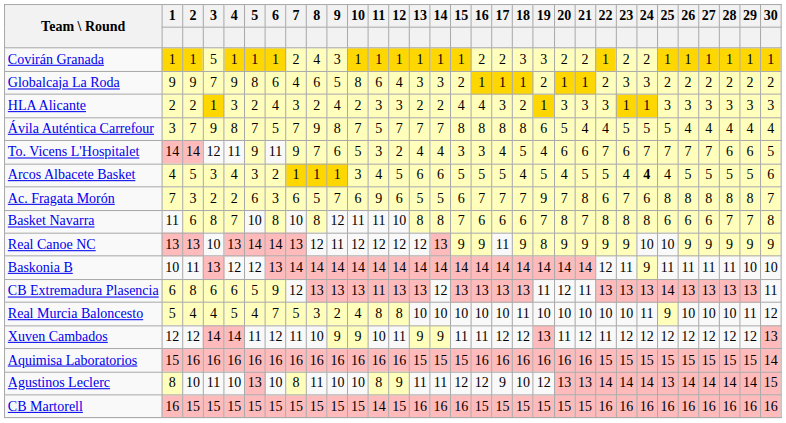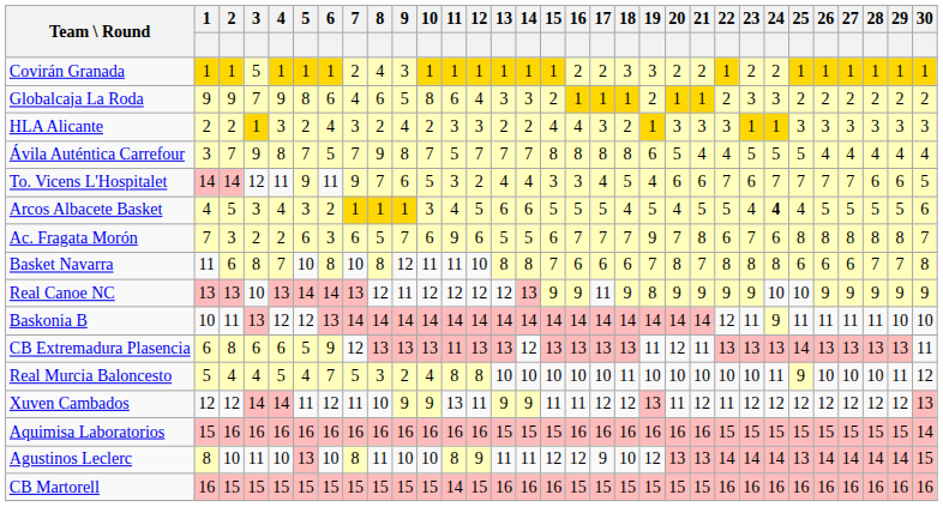 <table class="wikitable sortable" style="font-size: 85%; text-align:center; white-space: nowrap;">
 <tr>
 <th rowspan="2" style="width:140px;">Team \ Round</th>
 <th class="unsortable">1</th>
 <th class="unsortable">2</th>
 <th class="unsortable">3</th>
 <th class="unsortable">4</th>
 <th class="unsortable">5</th>
 <th class="unsortable">6</th>
 <th class="unsortable">7</th>
 <th class="unsortable">8</th>
 <th class="unsortable">9</th>
 <th class="unsortable">10</th>
 <th class="unsortable">11</th>
 <th class="unsortable">12</th>
 <th class="unsortable">13</th>
 <th class="unsortable">14</th>
 <th class="unsortable">15</th>
 <th class="unsortable">16</th>
 <th class="unsortable">17</th>
 <th class="unsortable">18</th>
 <th class="unsortable">19</th>
 <th class="unsortable">20</th>
 <th class="unsortable">21</th>
 <th class="unsortable">22</th>
 <th class="unsortable">23</th>
 <th class="unsortable">24</th>
 <th class="unsortable">25</th>
 <th class="unsortable">26</th>
 <th class="unsortable">27</th>
 <th class="unsortable">28</th>
 <th class="unsortable">29</th>
 <th class="unsortable">30</th>
 </tr>
 <tr style="text-align:center; height:20px;">
 <th scope=row></th>
 <th></th>
 <th></th>
 <th></th>
 <th></th>
 <th></th>
 <th></th>
 <th></th>
 <th></th>
 <th></th>
 <th></th>
 <th></th>
 <th></th>
 <th></th>
 <th></th>
 <th></th>
 <th></th>
 <th></th>
 <th></th>
 <th></th>
 <th></th>
 <th></th>
 <th></th>
 <th></th>
 <th></th>
 <th></th>
 <th></th>
 <th></th>
 <th></th>
 <th></th>
 </tr>
 <tr>
 <td align=left><a href='#'>Covirán Granada</a></td>
 <td bgcolor=gold>1</td>
 <td bgcolor=gold>1</td>
 <td bgcolor=#FFFFBB>5</td>
 <td bgcolor=gold>1</td>
 <td bgcolor=gold>1</td>
 <td bgcolor=gold>1</td>
 <td bgcolor=#FFFFBB>2</td>
 <td bgcolor=#FFFFBB>4</td>
 <td bgcolor=#FFFFBB>3</td>
 <td bgcolor=gold>1</td>
 <td bgcolor=gold>1</td>
 <td bgcolor=gold>1</td>
 <td bgcolor=gold>1</td>
 <td bgcolor=gold>1</td>
 <td bgcolor=gold>1</td>
 <td bgcolor=#FFFFBB>2</td>
 <td bgcolor=#FFFFBB>2</td>
 <td bgcolor=#FFFFBB>3</td>
 <td bgcolor=#FFFFBB>3</td>
 <td bgcolor=#FFFFBB>2</td>
 <td bgcolor=#FFFFBB>2</td>
 <td bgcolor=gold>1</td>
 <td bgcolor=#FFFFBB>2</td>
 <td bgcolor=#FFFFBB>2</td>
 <td bgcolor=gold>1</td>
 <td bgcolor=gold>1</td>
 <td bgcolor=gold>1</td>
 <td bgcolor=gold>1</td>
 <td bgcolor=gold>1</td>
 <td bgcolor=gold>1</td>
 </tr>
 <tr>
 <td align=left><a href='#'>Globalcaja La Roda</a></td>
 <td bgcolor=#FFFFBB>9</td>
 <td bgcolor=#FFFFBB>9</td>
 <td bgcolor=#FFFFBB>7</td>
 <td bgcolor=#FFFFBB>9</td>
 <td bgcolor=#FFFFBB>8</td>
 <td bgcolor=#FFFFBB>6</td>
 <td bgcolor=#FFFFBB>4</td>
 <td bgcolor=#FFFFBB>6</td>
 <td bgcolor=#FFFFBB>5</td>
 <td bgcolor=#FFFFBB>8</td>
 <td bgcolor=#FFFFBB>6</td>
 <td bgcolor=#FFFFBB>4</td>
 <td bgcolor=#FFFFBB>3</td>
 <td bgcolor=#FFFFBB>3</td>
 <td bgcolor=#FFFFBB>2</td>
 <td bgcolor=gold>1</td>
 <td bgcolor=gold>1</td>
 <td bgcolor=gold>1</td>
 <td bgcolor=#FFFFBB>2</td>
 <td bgcolor=gold>1</td>
 <td bgcolor=gold>1</td>
 <td bgcolor=#FFFFBB>2</td>
 <td bgcolor=#FFFFBB>3</td>
 <td bgcolor=#FFFFBB>3</td>
 <td bgcolor=#FFFFBB>2</td>
 <td bgcolor=#FFFFBB>2</td>
 <td bgcolor=#FFFFBB>2</td>
 <td bgcolor=#FFFFBB>2</td>
 <td bgcolor=#FFFFBB>2</td>
 <td bgcolor=#FFFFBB>2</td>
 </tr>
 <tr>
 <td align=left><a href='#'>HLA Alicante</a></td>
 <td bgcolor=#FFFFBB>2</td>
 <td bgcolor=#FFFFBB>2</td>
 <td bgcolor=gold>1</td>
 <td bgcolor=#FFFFBB>3</td>
 <td bgcolor=#FFFFBB>2</td>
 <td bgcolor=#FFFFBB>4</td>
 <td bgcolor=#FFFFBB>3</td>
 <td bgcolor=#FFFFBB>2</td>
 <td bgcolor=#FFFFBB>4</td>
 <td bgcolor=#FFFFBB>2</td>
 <td bgcolor=#FFFFBB>3</td>
 <td bgcolor=#FFFFBB>3</td>
 <td bgcolor=#FFFFBB>2</td>
 <td bgcolor=#FFFFBB>2</td>
 <td bgcolor=#FFFFBB>4</td>
 <td bgcolor=#FFFFBB>4</td>
 <td bgcolor=#FFFFBB>3</td>
 <td bgcolor=#FFFFBB>2</td>
 <td bgcolor=gold>1</td>
 <td bgcolor=#FFFFBB>3</td>
 <td bgcolor=#FFFFBB>3</td>
 <td bgcolor=#FFFFBB>3</td>
 <td bgcolor=gold>1</td>
 <td bgcolor=gold>1</td>
 <td bgcolor=#FFFFBB>3</td>
 <td bgcolor=#FFFFBB>3</td>
 <td bgcolor=#FFFFBB>3</td>
 <td bgcolor=#FFFFBB>3</td>
 <td bgcolor=#FFFFBB>3</td>
 <td bgcolor=#FFFFBB>3</td>
 </tr>
 <tr>
 <td align=left><a href='#'>Ávila Auténtica Carrefour</a></td>
 <td bgcolor=#FFFFBB>3</td>
 <td bgcolor=#FFFFBB>7</td>
 <td bgcolor=#FFFFBB>9</td>
 <td bgcolor=#FFFFBB>8</td>
 <td bgcolor=#FFFFBB>7</td>
 <td bgcolor=#FFFFBB>5</td>
 <td bgcolor=#FFFFBB>7</td>
 <td bgcolor=#FFFFBB>9</td>
 <td bgcolor=#FFFFBB>8</td>
 <td bgcolor=#FFFFBB>7</td>
 <td bgcolor=#FFFFBB>5</td>
 <td bgcolor=#FFFFBB>7</td>
 <td bgcolor=#FFFFBB>7</td>
 <td bgcolor=#FFFFBB>7</td>
 <td bgcolor=#FFFFBB>8</td>
 <td bgcolor=#FFFFBB>8</td>
 <td bgcolor=#FFFFBB>8</td>
 <td bgcolor=#FFFFBB>8</td>
 <td bgcolor=#FFFFBB>6</td>
 <td bgcolor=#FFFFBB>5</td>
 <td bgcolor=#FFFFBB>4</td>
 <td bgcolor=#FFFFBB>4</td>
 <td bgcolor=#FFFFBB>5</td>
 <td bgcolor=#FFFFBB>5</td>
 <td bgcolor=#FFFFBB>5</td>
 <td bgcolor=#FFFFBB>4</td>
 <td bgcolor=#FFFFBB>4</td>
 <td bgcolor=#FFFFBB>4</td>
 <td bgcolor=#FFFFBB>4</td>
 <td bgcolor=#FFFFBB>4</td>
 </tr>
 <tr>
 <td align=left><a href='#'>To. Vicens L'Hospitalet</a></td>
 <td bgcolor=#FFBBBB>14</td>
 <td bgcolor=#FFBBBB>14</td>
 <td>12</td>
 <td>11</td>
 <td bgcolor=#FFFFBB>9</td>
 <td>11</td>
 <td bgcolor=#FFFFBB>9</td>
 <td bgcolor=#FFFFBB>7</td>
 <td bgcolor=#FFFFBB>6</td>
 <td bgcolor=#FFFFBB>5</td>
 <td bgcolor=#FFFFBB>3</td>
 <td bgcolor=#FFFFBB>2</td>
 <td bgcolor=#FFFFBB>4</td>
 <td bgcolor=#FFFFBB>4</td>
 <td bgcolor=#FFFFBB>3</td>
 <td bgcolor=#FFFFBB>3</td>
 <td bgcolor=#FFFFBB>4</td>
 <td bgcolor=#FFFFBB>5</td>
 <td bgcolor=#FFFFBB>4</td>
 <td bgcolor=#FFFFBB>6</td>
 <td bgcolor=#FFFFBB>6</td>
 <td bgcolor=#FFFFBB>7</td>
 <td bgcolor=#FFFFBB>6</td>
 <td bgcolor=#FFFFBB>7</td>
 <td bgcolor=#FFFFBB>7</td>
 <td bgcolor=#FFFFBB>7</td>
 <td bgcolor=#FFFFBB>7</td>
 <td bgcolor=#FFFFBB>6</td>
 <td bgcolor=#FFFFBB>6</td>
 <td bgcolor=#FFFFBB>5</td>
 </tr>
 <tr>
 <td align=left><a href='#'>Arcos Albacete Basket</a></td>
 <td bgcolor=#FFFFBB>4</td>
 <td bgcolor=#FFFFBB>5</td>
 <td bgcolor=#FFFFBB>3</td>
 <td bgcolor=#FFFFBB>4</td>
 <td bgcolor=#FFFFBB>3</td>
 <td bgcolor=#FFFFBB>2</td>
 <td bgcolor=gold>1</td>
 <td bgcolor=gold>1</td>
 <td bgcolor=gold>1</td>
 <td bgcolor=#FFFFBB>3</td>
 <td bgcolor=#FFFFBB>4</td>
 <td bgcolor=#FFFFBB>5</td>
 <td bgcolor=#FFFFBB>6</td>
 <td bgcolor=#FFFFBB>6</td>
 <td bgcolor=#FFFFBB>5</td>
 <td bgcolor=#FFFFBB>5</td>
 <td bgcolor=#FFFFBB>5</td>
 <td bgcolor=#FFFFBB>4</td>
 <td bgcolor=#FFFFBB>5</td>
 <td bgcolor=#FFFFBB>4</td>
 <td bgcolor=#FFFFBB>5</td>
 <td bgcolor=#FFFFBB>5</td>
 <td bgcolor=#FFFFBB>4</td>
 <td bgcolor=#FFFFBB><strong>4</strong></td>
 <td bgcolor=#FFFFBB>4</td>
 <td bgcolor=#FFFFBB>5</td>
 <td bgcolor=#FFFFBB>5</td>
 <td bgcolor=#FFFFBB>5</td>
 <td bgcolor=#FFFFBB>5</td>
 <td bgcolor=#FFFFBB>6</td>
 </tr>
 <tr>
 <td align=left><a href='#'>Ac. Fragata Morón</a></td>
 <td bgcolor=#FFFFBB>7</td>
 <td bgcolor=#FFFFBB>3</td>
 <td bgcolor=#FFFFBB>2</td>
 <td bgcolor=#FFFFBB>2</td>
 <td bgcolor=#FFFFBB>6</td>
 <td bgcolor=#FFFFBB>3</td>
 <td bgcolor=#FFFFBB>6</td>
 <td bgcolor=#FFFFBB>5</td>
 <td bgcolor=#FFFFBB>7</td>
 <td bgcolor=#FFFFBB>6</td>
 <td bgcolor=#FFFFBB>9</td>
 <td bgcolor=#FFFFBB>6</td>
 <td bgcolor=#FFFFBB>5</td>
 <td bgcolor=#FFFFBB>5</td>
 <td bgcolor=#FFFFBB>6</td>
 <td bgcolor=#FFFFBB>7</td>
 <td bgcolor=#FFFFBB>7</td>
 <td bgcolor=#FFFFBB>7</td>
 <td bgcolor=#FFFFBB>9</td>
 <td bgcolor=#FFFFBB>7</td>
 <td bgcolor=#FFFFBB>8</td>
 <td bgcolor=#FFFFBB>6</td>
 <td bgcolor=#FFFFBB>7</td>
 <td bgcolor=#FFFFBB>6</td>
 <td bgcolor=#FFFFBB>8</td>
 <td bgcolor=#FFFFBB>8</td>
 <td bgcolor=#FFFFBB>8</td>
 <td bgcolor=#FFFFBB>8</td>
 <td bgcolor=#FFFFBB>8</td>
 <td bgcolor=#FFFFBB>7</td>
 </tr>
 <tr>
 <td align=left><a href='#'>Basket Navarra</a></td>
 <td>11</td>
 <td bgcolor=#FFFFBB>6</td>
 <td bgcolor=#FFFFBB>8</td>
 <td bgcolor=#FFFFBB>7</td>
 <td>10</td>
 <td bgcolor=#FFFFBB>8</td>
 <td>10</td>
 <td bgcolor=#FFFFBB>8</td>
 <td>12</td>
 <td>11</td>
 <td>11</td>
 <td>10</td>
 <td bgcolor=#FFFFBB>8</td>
 <td bgcolor=#FFFFBB>8</td>
 <td bgcolor=#FFFFBB>7</td>
 <td bgcolor=#FFFFBB>6</td>
 <td bgcolor=#FFFFBB>6</td>
 <td bgcolor=#FFFFBB>6</td>
 <td bgcolor=#FFFFBB>7</td>
 <td bgcolor=#FFFFBB>8</td>
 <td bgcolor=#FFFFBB>7</td>
 <td bgcolor=#FFFFBB>8</td>
 <td bgcolor=#FFFFBB>8</td>
 <td bgcolor=#FFFFBB>8</td>
 <td bgcolor=#FFFFBB>6</td>
 <td bgcolor=#FFFFBB>6</td>
 <td bgcolor=#FFFFBB>6</td>
 <td bgcolor=#FFFFBB>7</td>
 <td bgcolor=#FFFFBB>7</td>
 <td bgcolor=#FFFFBB>8</td>
 </tr>
 <tr>
 <td align=left><a href='#'>Real Canoe NC</a></td>
 <td bgcolor=#FFBBBB>13</td>
 <td bgcolor=#FFBBBB>13</td>
 <td>10</td>
 <td bgcolor=#FFBBBB>13</td>
 <td bgcolor=#FFBBBB>14</td>
 <td bgcolor=#FFBBBB>14</td>
 <td bgcolor=#FFBBBB>13</td>
 <td>12</td>
 <td>11</td>
 <td>12</td>
 <td>12</td>
 <td>12</td>
 <td>12</td>
 <td bgcolor=#FFBBBB>13</td>
 <td bgcolor=#FFFFBB>9</td>
 <td bgcolor=#FFFFBB>9</td>
 <td>11</td>
 <td bgcolor=#FFFFBB>9</td>
 <td bgcolor=#FFFFBB>8</td>
 <td bgcolor=#FFFFBB>9</td>
 <td bgcolor=#FFFFBB>9</td>
 <td bgcolor=#FFFFBB>9</td>
 <td bgcolor=#FFFFBB>9</td>
 <td>10</td>
 <td>10</td>
 <td bgcolor=#FFFFBB>9</td>
 <td bgcolor=#FFFFBB>9</td>
 <td bgcolor=#FFFFBB>9</td>
 <td bgcolor=#FFFFBB>9</td>
 <td bgcolor=#FFFFBB>9</td>
 </tr>
 <tr>
 <td align=left><a href='#'>Baskonia B</a></td>
 <td>10</td>
 <td>11</td>
 <td bgcolor=#FFBBBB>13</td>
 <td>12</td>
 <td>12</td>
 <td bgcolor=#FFBBBB>13</td>
 <td bgcolor=#FFBBBB>14</td>
 <td bgcolor=#FFBBBB>14</td>
 <td bgcolor=#FFBBBB>14</td>
 <td bgcolor=#FFBBBB>14</td>
 <td bgcolor=#FFBBBB>14</td>
 <td bgcolor=#FFBBBB>14</td>
 <td bgcolor=#FFBBBB>14</td>
 <td bgcolor=#FFBBBB>14</td>
 <td bgcolor=#FFBBBB>14</td>
 <td bgcolor=#FFBBBB>14</td>
 <td bgcolor=#FFBBBB>14</td>
 <td bgcolor=#FFBBBB>14</td>
 <td bgcolor=#FFBBBB>14</td>
 <td bgcolor=#FFBBBB>14</td>
 <td bgcolor=#FFBBBB>14</td>
 <td>12</td>
 <td>11</td>
 <td bgcolor=#FFFFBB>9</td>
 <td>11</td>
 <td>11</td>
 <td>11</td>
 <td>11</td>
 <td>10</td>
 <td>10</td>
 </tr>
 <tr>
 <td align=left><a href='#'>CB Extremadura Plasencia</a></td>
 <td bgcolor=#FFFFBB>6</td>
 <td bgcolor=#FFFFBB>8</td>
 <td bgcolor=#FFFFBB>6</td>
 <td bgcolor=#FFFFBB>6</td>
 <td bgcolor=#FFFFBB>5</td>
 <td bgcolor=#FFFFBB>9</td>
 <td>12</td>
 <td bgcolor=#FFBBBB>13</td>
 <td bgcolor=#FFBBBB>13</td>
 <td bgcolor=#FFBBBB>13</td>
 <td bgcolor=#FFBBBB>11</td>
 <td bgcolor=#FFBBBB>13</td>
 <td bgcolor=#FFBBBB>13</td>
 <td>12</td>
 <td bgcolor=#FFBBBB>13</td>
 <td bgcolor=#FFBBBB>13</td>
 <td bgcolor=#FFBBBB>13</td>
 <td bgcolor=#FFBBBB>13</td>
 <td>11</td>
 <td>12</td>
 <td>11</td>
 <td bgcolor=#FFBBBB>13</td>
 <td bgcolor=#FFBBBB>13</td>
 <td bgcolor=#FFBBBB>13</td>
 <td bgcolor=#FFBBBB>14</td>
 <td bgcolor=#FFBBBB>13</td>
 <td bgcolor=#FFBBBB>13</td>
 <td bgcolor=#FFBBBB>13</td>
 <td bgcolor=#FFBBBB>13</td>
 <td>11</td>
 </tr>
 <tr>
 <td align=left><a href='#'>Real Murcia Baloncesto</a></td>
 <td bgcolor=#FFFFBB>5</td>
 <td bgcolor=#FFFFBB>4</td>
 <td bgcolor=#FFFFBB>4</td>
 <td bgcolor=#FFFFBB>5</td>
 <td bgcolor=#FFFFBB>4</td>
 <td bgcolor=#FFFFBB>7</td>
 <td bgcolor=#FFFFBB>5</td>
 <td bgcolor=#FFFFBB>3</td>
 <td bgcolor=#FFFFBB>2</td>
 <td bgcolor=#FFFFBB>4</td>
 <td bgcolor=#FFFFBB>8</td>
 <td bgcolor=#FFFFBB>8</td>
 <td>10</td>
 <td>10</td>
 <td>10</td>
 <td>10</td>
 <td>10</td>
 <td>11</td>
 <td>10</td>
 <td>10</td>
 <td>10</td>
 <td>10</td>
 <td>10</td>
 <td>11</td>
 <td bgcolor=#FFFFBB>9</td>
 <td>10</td>
 <td>10</td>
 <td>10</td>
 <td>11</td>
 <td>12</td>
 </tr>
 <tr>
 <td align=left><a href='#'>Xuven Cambados</a></td>
 <td>12</td>
 <td>12</td>
 <td bgcolor=#FFBBBB>14</td>
 <td bgcolor=#FFBBBB>14</td>
 <td>11</td>
 <td>12</td>
 <td>11</td>
 <td>10</td>
 <td bgcolor=#FFFFBB>9</td>
 <td bgcolor=#FFFFBB>9</td>
-<td>10</td>
+<td>13</td>
 <td>11</td>
 <td bgcolor=#FFFFBB>9</td>
 <td bgcolor=#FFFFBB>9</td>
 <td>11</td>
 <td>11</td>
 <td>12</td>
 <td>12</td>
 <td bgcolor=#FFBBBB>13</td>
 <td>11</td>
 <td>12</td>
 <td>11</td>
 <td>12</td>
 <td>12</td>
 <td>12</td>
 <td>12</td>
 <td>12</td>
 <td>12</td>
 <td>12</td>
 <td bgcolor=#FFBBBB>13</td>
 </tr>
 <tr>
 <td align=left><a href='#'>Aquimisa Laboratorios</a></td>
 <td bgcolor=#FFBBBB>15</td>
 <td bgcolor=#FFBBBB>16</td>
 <td bgcolor=#FFBBBB>16</td>
 <td bgcolor=#FFBBBB>16</td>
 <td bgcolor=#FFBBBB>16</td>
 <td bgcolor=#FFBBBB>16</td>
 <td bgcolor=#FFBBBB>16</td>
 <td bgcolor=#FFBBBB>16</td>
 <td bgcolor=#FFBBBB>16</td>
 <td bgcolor=#FFBBBB>16</td>
 <td bgcolor=#FFBBBB>16</td>
 <td bgcolor=#FFBBBB>16</td>
 <td bgcolor=#FFBBBB>15</td>
 <td bgcolor=#FFBBBB>15</td>
 <td bgcolor=#FFBBBB>15</td>
 <td bgcolor=#FFBBBB>16</td>
 <td bgcolor=#FFBBBB>16</td>
 <td bgcolor=#FFBBBB>16</td>
 <td bgcolor=#FFBBBB>16</td>
 <td bgcolor=#FFBBBB>16</td>
 <td bgcolor=#FFBBBB>16</td>
 <td bgcolor=#FFBBBB>15</td>
 <td bgcolor=#FFBBBB>15</td>
 <td bgcolor=#FFBBBB>15</td>
 <td bgcolor=#FFBBBB>15</td>
 <td bgcolor=#FFBBBB>15</td>
 <td bgcolor=#FFBBBB>15</td>
 <td bgcolor=#FFBBBB>15</td>
 <td bgcolor=#FFBBBB>15</td>
 <td bgcolor=#FFBBBB>14</td>
 </tr>
 <tr>
 <td align=left><a href='#'>Agustinos Leclerc</a></td>
 <td bgcolor=#FFFFBB>8</td>
 <td>10</td>
 <td>11</td>
 <td>10</td>
 <td bgcolor=#FFBBBB>13</td>
 <td>10</td>
 <td bgcolor=#FFFFBB>8</td>
 <td>11</td>
 <td>10</td>
 <td>10</td>
 <td bgcolor=#FFFFBB>8</td>
 <td bgcolor=#FFFFBB>9</td>
 <td>11</td>
 <td>11</td>
 <td>12</td>
 <td>12</td>
 <td>9</td>
 <td>10</td>
 <td>12</td>
 <td bgcolor=#FFBBBB>13</td>
 <td bgcolor=#FFBBBB>13</td>
 <td bgcolor=#FFBBBB>14</td>
 <td bgcolor=#FFBBBB>14</td>
 <td bgcolor=#FFBBBB>14</td>
 <td bgcolor=#FFBBBB>13</td>
 <td bgcolor=#FFBBBB>14</td>
 <td bgcolor=#FFBBBB>14</td>
 <td bgcolor=#FFBBBB>14</td>
 <td bgcolor=#FFBBBB>14</td>
 <td bgcolor=#FFBBBB>15</td>
 </tr>
 <tr>
 <td align=left><a href='#'>CB Martorell</a></td>
 <td bgcolor=#FFBBBB>16</td>
 <td bgcolor=#FFBBBB>15</td>
 <td bgcolor=#FFBBBB>15</td>
 <td bgcolor=#FFBBBB>15</td>
 <td bgcolor=#FFBBBB>15</td>
 <td bgcolor=#FFBBBB>15</td>
 <td bgcolor=#FFBBBB>15</td>
 <td bgcolor=#FFBBBB>15</td>
 <td bgcolor=#FFBBBB>15</td>
 <td bgcolor=#FFBBBB>15</td>
 <td bgcolor=#FFBBBB>14</td>
 <td bgcolor=#FFBBBB>15</td>
 <td bgcolor=#FFBBBB>16</td>
 <td bgcolor=#FFBBBB>16</td>
 <td bgcolor=#FFBBBB>16</td>
 <td bgcolor=#FFBBBB>15</td>
 <td bgcolor=#FFBBBB>15</td>
 <td bgcolor=#FFBBBB>15</td>
 <td bgcolor=#FFBBBB>15</td>
 <td bgcolor=#FFBBBB>15</td>
 <td bgcolor=#FFBBBB>15</td>
 <td bgcolor=#FFBBBB>16</td>
 <td bgcolor=#FFBBBB>16</td>
 <td bgcolor=#FFBBBB>16</td>
 <td bgcolor=#FFBBBB>16</td>
 <td bgcolor=#FFBBBB>16</td>
 <td bgcolor=#FFBBBB>16</td>
 <td bgcolor=#FFBBBB>16</td>
 <td bgcolor=#FFBBBB>16</td>
 <td bgcolor=#FFBBBB>16</td>
 </tr>
 <tr>
 </tr>
 </table>
